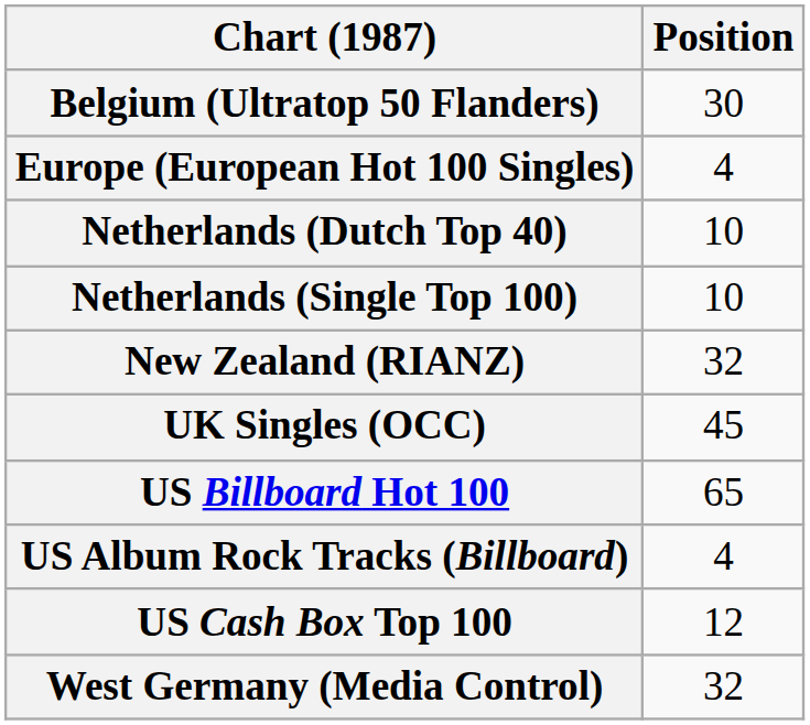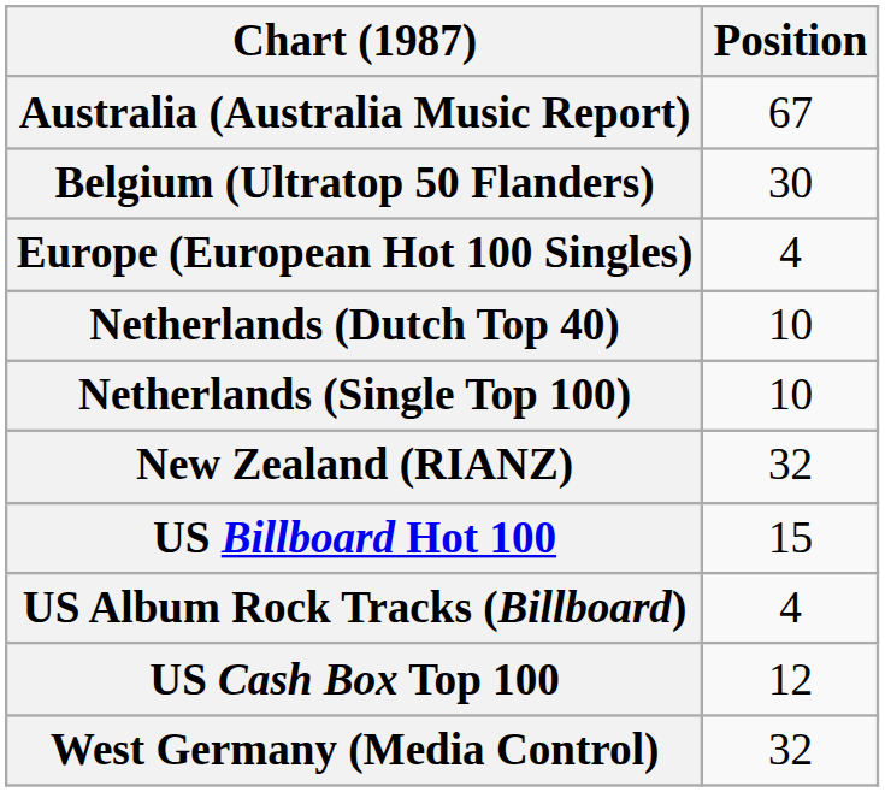 <table class="wikitable sortable plainrowheaders" style="text-align:center">
 <tr>
 <th>Chart (1987)</th>
 <th>Position</th>
+</tr>
+<tr>
+<th scope="row">Australia (Australia Music Report)</th>
+<td>67</td>
 </tr>
 <tr>
 <th scope="row">Belgium (Ultratop 50 Flanders)</th>
 <td>30</td>
 </tr>
 <tr>
 <th scope="row">Europe (European Hot 100 Singles)</th>
 <td>4</td>
 </tr>
 <tr>
 <th scope="row">Netherlands (Dutch Top 40)</th>
 <td>10</td>
 </tr>
 <tr>
 <th scope="row">Netherlands (Single Top 100)</th>
 <td>10</td>
 </tr>
 <tr>
 <th scope="row">New Zealand (RIANZ)</th>
 <td>32</td>
 </tr>
 <tr>
-<th scope="row">UK Singles (OCC)</th>
-<td>45</td>
-</tr>
-<tr>
 <th scope="row">US <a href='#'><em>Billboard</em> Hot 100</a></th>
-<td>65</td>
+<td>15</td>
 </tr>
 <tr>
 <th scope="row">US Album Rock Tracks (<em>Billboard</em>)</th>
 <td>4</td>
 </tr>
 <tr>
 <th scope="row">US <em>Cash Box</em> Top 100</th>
 <td>12</td>
 </tr>
 <tr>
 <th scope="row">West Germany (Media Control)</th>
 <td>32</td>
 </tr>
 </table>
